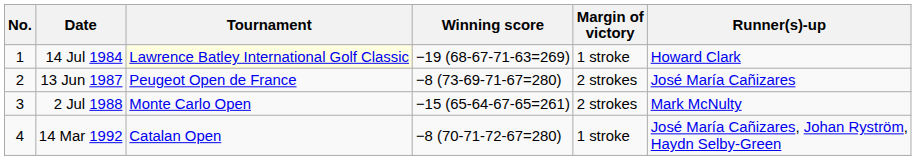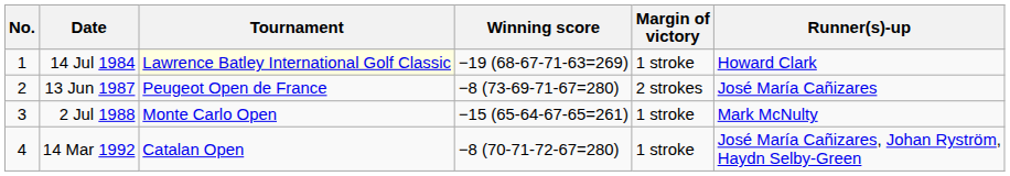 <table class="wikitable" style="font-size:95%;">
 <tr>
 <th>No.</th>
 <th>Date</th>
 <th>Tournament</th>
 <th>Winning score</th>
 <th>Margin of<br>victory</th>
 <th>Runner(s)-up</th>
 </tr>
 <tr>
 <td align=center>1</td>
 <td align=right>14 Jul <a href='#'>1984</a></td>
 <td style="background: lightyellow;"><a href='#'>Lawrence Batley International Golf Classic</a></td>
 <td>−19 (68-67-71-63=269)</td>
 <td>1 stroke</td>
 <td> <a href='#'>Howard Clark</a></td>
 </tr>
 <tr>
 <td align=center>2</td>
 <td align=right>13 Jun <a href='#'>1987</a></td>
 <td><a href='#'>Peugeot Open de France</a></td>
 <td>−8 (73-69-71-67=280)</td>
 <td>2 strokes</td>
 <td> <a href='#'>José María Cañizares</a></td>
 </tr>
 <tr>
 <td align=center>3</td>
 <td align=right>2 Jul <a href='#'>1988</a></td>
 <td><a href='#'>Monte Carlo Open</a></td>
 <td>−15 (65-64-67-65=261)</td>
-<td>2 strokes</td>
+<td>1 stroke</td>
 <td> <a href='#'>Mark McNulty</a></td>
 </tr>
 <tr>
 <td align=center>4</td>
 <td align=right>14 Mar <a href='#'>1992</a></td>
 <td><a href='#'>Catalan Open</a></td>
 <td>−8 (70-71-72-67=280)</td>
 <td>1 stroke</td>
 <td> <a href='#'>José María Cañizares</a>,  <a href='#'>Johan Ryström</a>,<br> <a href='#'>Haydn Selby-Green</a></td>
 </tr>
 </table>
